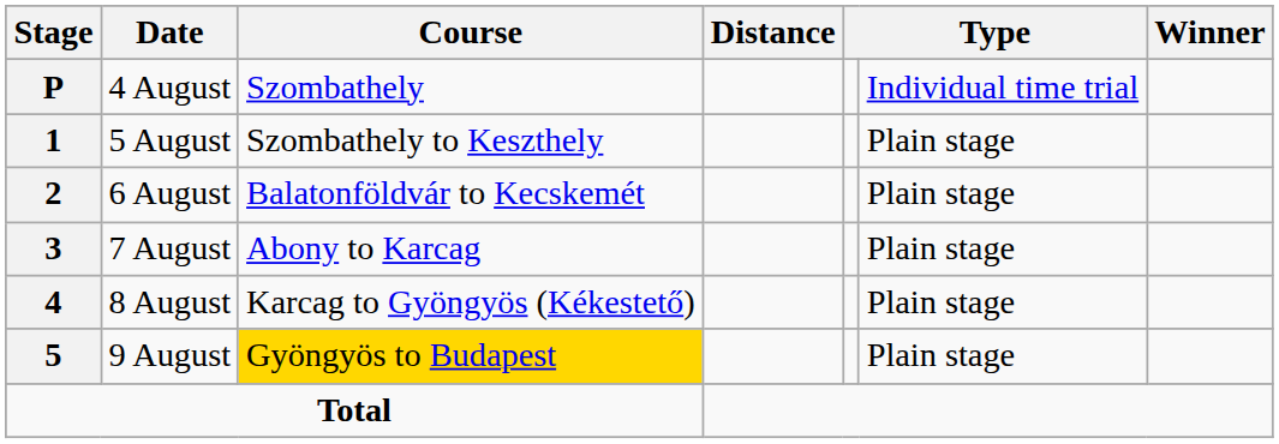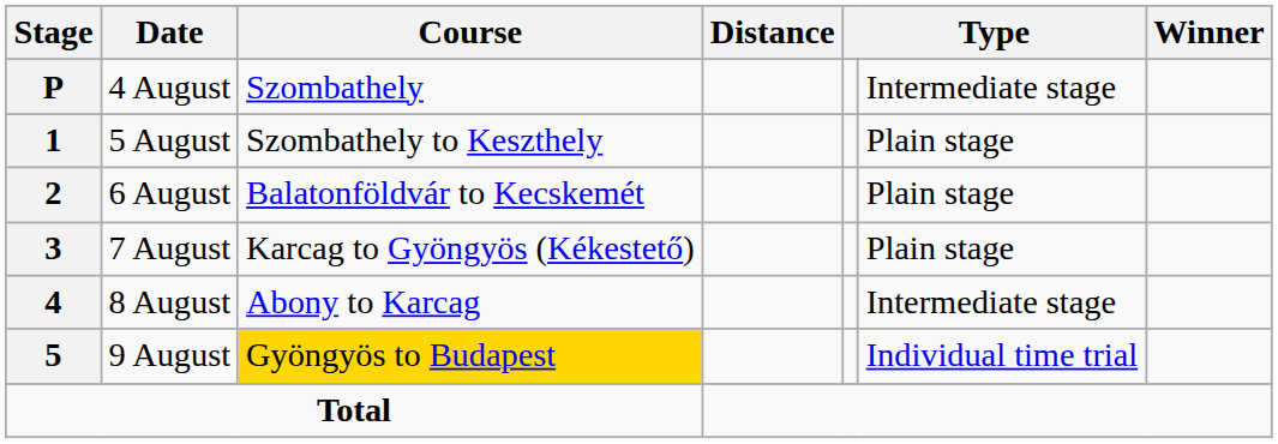 <table class="wikitable">
 <tr>
 <th>Stage</th>
 <th>Date</th>
 <th>Course</th>
 <th>Distance</th>
 <th colspan="2">Type</th>
 <th>Winner</th>
 </tr>
 <tr>
 <th style="text-align:center">P</th>
 <td align=right>4 August</td>
 <td><a href='#'>Szombathely</a></td>
 <td style="text-align:center;"></td>
 <td></td>
-<td><a href='#'>Individual time trial</a></td>
+<td>Intermediate stage</td>
 <td></td>
 </tr>
 <tr>
 <th style="text-align:center">1</th>
 <td align=right>5 August</td>
 <td>Szombathely to <a href='#'>Keszthely</a></td>
 <td style="text-align:center;"></td>
 <td></td>
 <td>Plain stage</td>
 <td></td>
 </tr>
 <tr>
 <th style="text-align:center">2</th>
 <td align=right>6 August</td>
 <td><a href='#'>Balatonföldvár</a> to <a href='#'>Kecskemét</a></td>
 <td style="text-align:center;"></td>
 <td></td>
 <td>Plain stage</td>
 <td></td>
 </tr>
 <tr>
 <th style="text-align:center">3</th>
 <td align=right>7 August</td>
-<td><a href='#'>Abony</a> to <a href='#'>Karcag</a></td>
+<td>Karcag to <a href='#'>Gyöngyös</a> (<a href='#'>Kékestető</a>)</td>
 <td style="text-align:center;"></td>
 <td></td>
 <td>Plain stage</td>
 <td></td>
 </tr>
 <tr>
 <th style="text-align:center">4</th>
 <td align=right>8 August</td>
-<td>Karcag to <a href='#'>Gyöngyös</a> (<a href='#'>Kékestető</a>)</td>
+<td><a href='#'>Abony</a> to <a href='#'>Karcag</a></td>
 <td style="text-align:center;"></td>
 <td></td>
-<td>Plain stage</td>
+<td>Intermediate stage</td>
 <td></td>
 </tr>
 <tr>
 <th style="text-align:center">5</th>
 <td align=right>9 August</td>
 <td style="background: gold;">Gyöngyös to <a href='#'>Budapest</a></td>
 <td style="text-align:center;"></td>
 <td></td>
-<td>Plain stage</td>
+<td><a href='#'>Individual time trial</a></td>
 <td></td>
 </tr>
 <tr>
 <td colspan="3" style="text-align:center"><strong>Total</strong></td>
 <td colspan="5" style="text-align:center"><strong></strong></td>
 </tr>
 </table>
